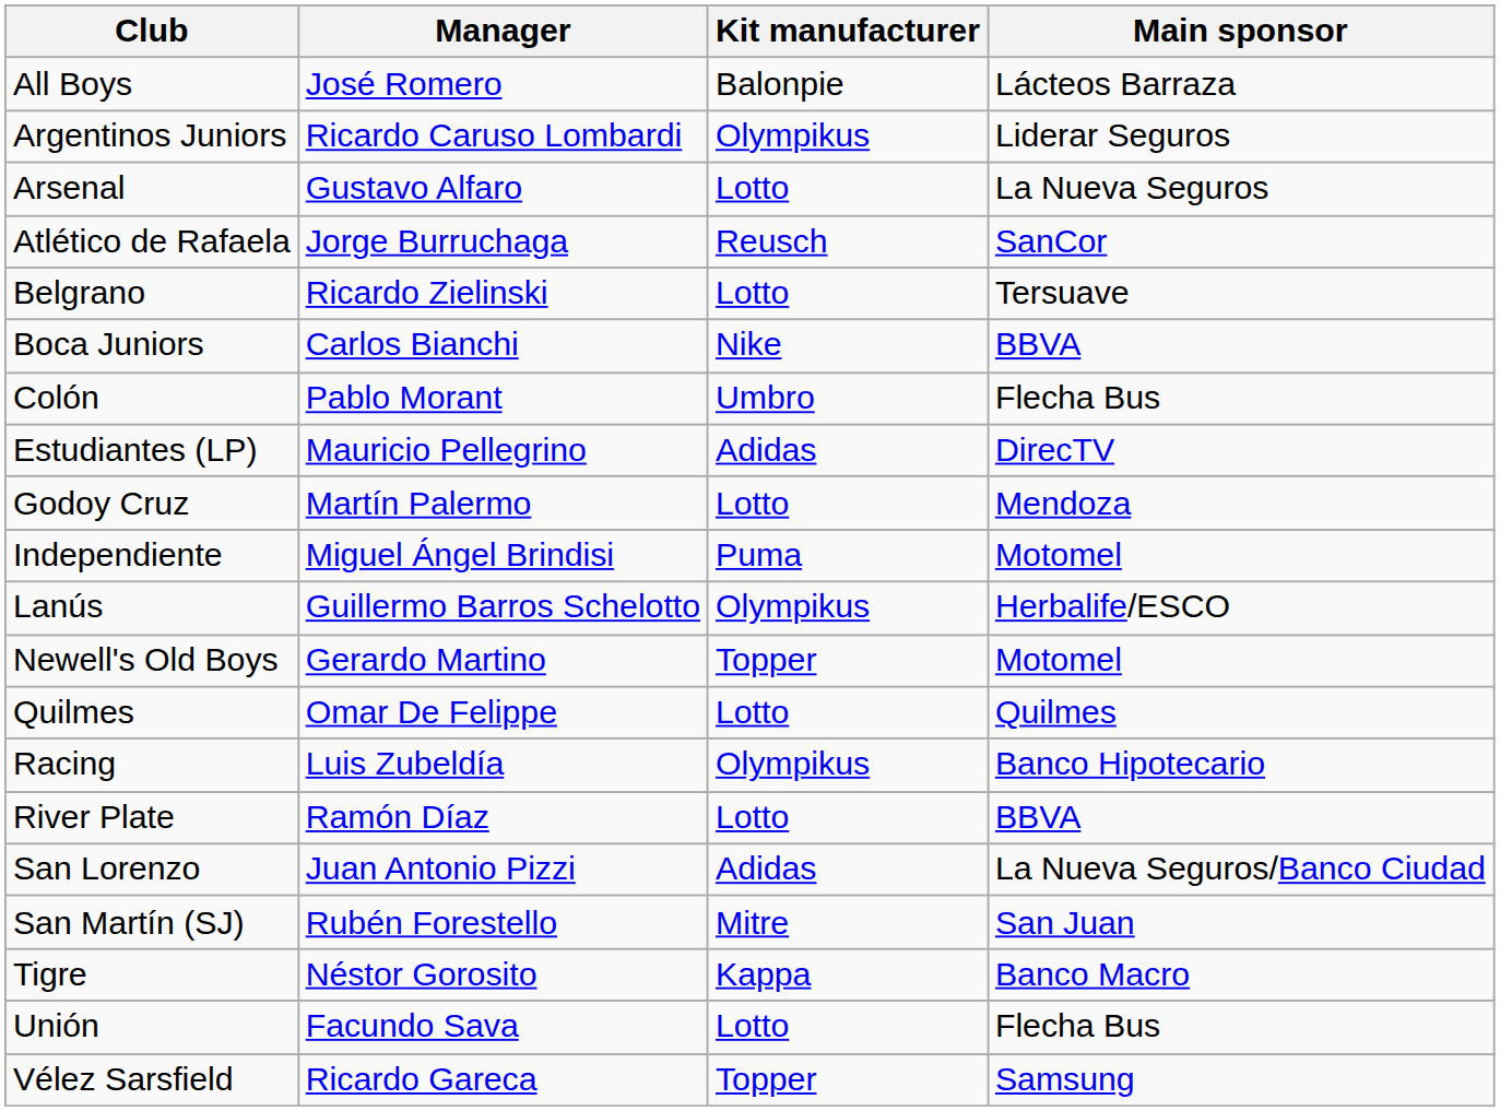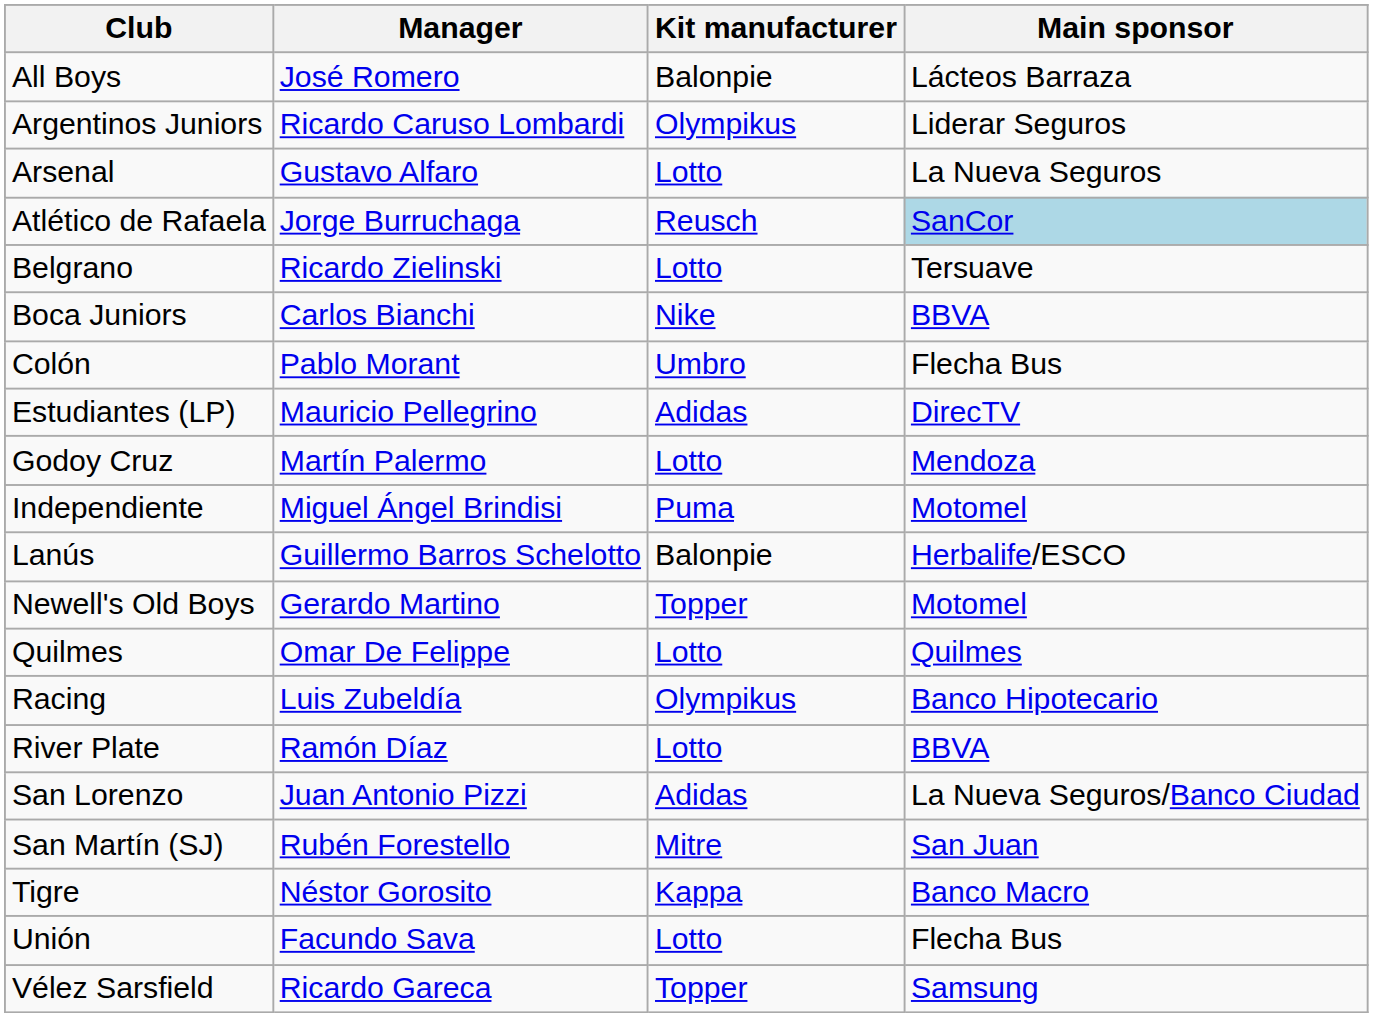 <table class="wikitable sortable">
 <tr>
 <th class="unsortable">Club</th>
 <th class="unsortable">Manager</th>
 <th>Kit manufacturer</th>
 <th>Main sponsor</th>
 </tr>
 <tr>
 <td>All Boys</td>
 <td> <a href='#'>José Romero</a></td>
 <td>Balonpie</td>
 <td>Lácteos Barraza</td>
 </tr>
 <tr>
 <td>Argentinos Juniors</td>
 <td> <a href='#'>Ricardo Caruso Lombardi</a></td>
 <td><a href='#'>Olympikus</a></td>
 <td>Liderar Seguros</td>
 </tr>
 <tr>
 <td>Arsenal</td>
 <td> <a href='#'>Gustavo Alfaro</a></td>
 <td><a href='#'>Lotto</a></td>
 <td>La Nueva Seguros</td>
 </tr>
 <tr>
 <td>Atlético de Rafaela</td>
 <td> <a href='#'>Jorge Burruchaga</a></td>
 <td><a href='#'>Reusch</a></td>
-<td><a href='#'>SanCor</a></td>
+<td style="background: lightblue;"><a href='#'>SanCor</a></td>
 </tr>
 <tr>
 <td>Belgrano</td>
 <td> <a href='#'>Ricardo Zielinski</a></td>
 <td><a href='#'>Lotto</a></td>
 <td>Tersuave</td>
 </tr>
 <tr>
 <td>Boca Juniors</td>
 <td> <a href='#'>Carlos Bianchi</a></td>
 <td><a href='#'>Nike</a></td>
 <td><a href='#'>BBVA</a></td>
 </tr>
 <tr>
 <td>Colón</td>
 <td> <a href='#'>Pablo Morant</a></td>
 <td><a href='#'>Umbro</a></td>
 <td>Flecha Bus</td>
 </tr>
 <tr>
 <td>Estudiantes (LP)</td>
 <td> <a href='#'>Mauricio Pellegrino</a></td>
 <td><a href='#'>Adidas</a></td>
 <td><a href='#'>DirecTV</a></td>
 </tr>
 <tr>
 <td>Godoy Cruz</td>
 <td> <a href='#'>Martín Palermo</a></td>
 <td><a href='#'>Lotto</a></td>
 <td><a href='#'>Mendoza</a></td>
 </tr>
 <tr>
 <td>Independiente</td>
 <td> <a href='#'>Miguel Ángel Brindisi</a></td>
 <td><a href='#'>Puma</a></td>
 <td><a href='#'>Motomel</a></td>
 </tr>
 <tr>
 <td>Lanús</td>
 <td> <a href='#'>Guillermo Barros Schelotto</a></td>
-<td><a href='#'>Olympikus</a></td>
+<td>Balonpie</td>
 <td><a href='#'>Herbalife</a>/ESCO</td>
 </tr>
 <tr>
 <td>Newell's Old Boys</td>
 <td> <a href='#'>Gerardo Martino</a></td>
 <td><a href='#'>Topper</a></td>
 <td><a href='#'>Motomel</a></td>
 </tr>
 <tr>
 <td>Quilmes</td>
 <td> <a href='#'>Omar De Felippe</a></td>
 <td><a href='#'>Lotto</a></td>
 <td><a href='#'>Quilmes</a></td>
 </tr>
 <tr>
 <td>Racing</td>
 <td> <a href='#'>Luis Zubeldía</a></td>
 <td><a href='#'>Olympikus</a></td>
 <td><a href='#'>Banco Hipotecario</a></td>
 </tr>
 <tr>
 <td>River Plate</td>
 <td> <a href='#'>Ramón Díaz</a></td>
 <td><a href='#'>Lotto</a></td>
 <td><a href='#'>BBVA</a></td>
 </tr>
 <tr>
 <td>San Lorenzo</td>
 <td> <a href='#'>Juan Antonio Pizzi</a></td>
 <td><a href='#'>Adidas</a></td>
 <td>La Nueva Seguros/<a href='#'>Banco Ciudad</a></td>
 </tr>
 <tr>
 <td>San Martín (SJ)</td>
 <td> <a href='#'>Rubén Forestello</a></td>
 <td><a href='#'>Mitre</a></td>
 <td><a href='#'>San Juan</a></td>
 </tr>
 <tr>
 <td>Tigre</td>
 <td> <a href='#'>Néstor Gorosito</a></td>
 <td><a href='#'>Kappa</a></td>
 <td><a href='#'>Banco Macro</a></td>
 </tr>
 <tr>
 <td>Unión</td>
 <td> <a href='#'>Facundo Sava</a></td>
 <td><a href='#'>Lotto</a></td>
 <td>Flecha Bus</td>
 </tr>
 <tr>
 <td>Vélez Sarsfield</td>
 <td> <a href='#'>Ricardo Gareca</a></td>
 <td><a href='#'>Topper</a></td>
 <td><a href='#'>Samsung</a></td>
 </tr>
 </table>
